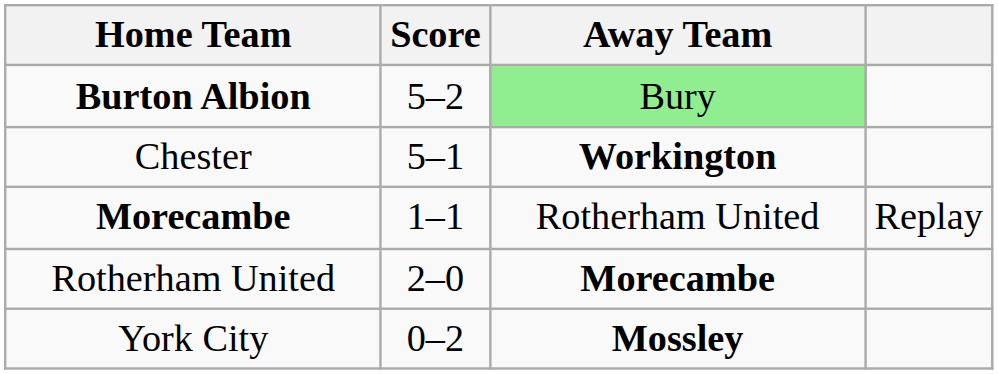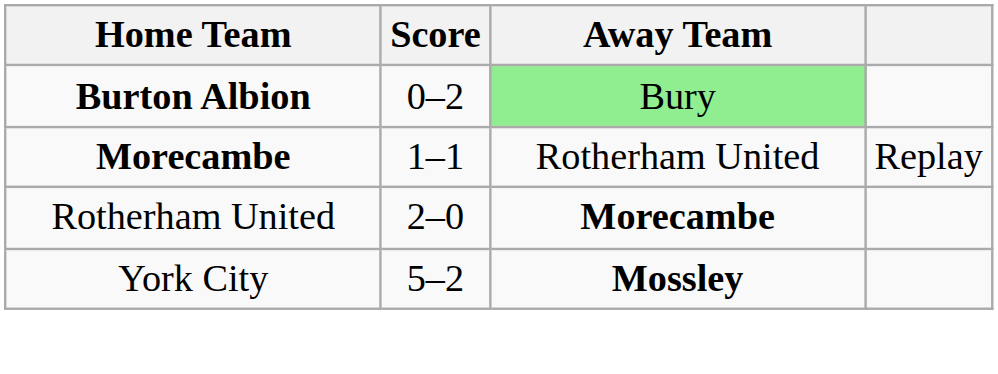 <table class="wikitable" style="text-align:center">
 <tr>
 <th width=150>Home Team</th>
 <th width=20>Score</th>
 <th width=150>Away Team</th>
 <th></th>
 </tr>
 <tr>
 <td><strong>Burton Albion</strong></td>
-<td>5–2</td>
+<td>0–2</td>
 <td style="background: lightgreen;">Bury</td>
-<td></td>
-</tr>
-<tr>
-<td>Chester</td>
-<td>5–1</td>
-<td><strong>Workington</strong></td>
 <td></td>
 </tr>
 <tr>
 <td><strong>Morecambe</strong></td>
 <td>1–1</td>
 <td>Rotherham United</td>
 <td>Replay</td>
 </tr>
 <tr>
 <td>Rotherham United</td>
 <td>2–0</td>
 <td><strong>Morecambe</strong></td>
 <td></td>
 </tr>
 <tr>
 <td>York City</td>
-<td>0–2</td>
+<td>5–2</td>
 <td><strong>Mossley</strong></td>
 <td></td>
 </tr>
 </table>
